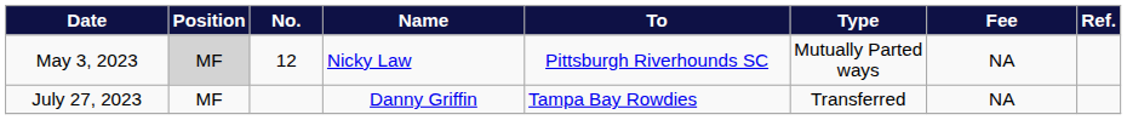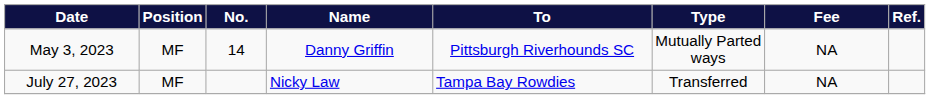 <table class="wikitable" style="text-align:center; font-size:90%; ">
 <tr>
 <th style="background:#0E1145; color:#FFFFFF; width:120px;">Date</th>
 <th style="background:#0E1145; color:#FFFFFF; width:50px;">Position</th>
 <th style="background:#0E1145; color:#FFFFFF; width:50px;">No.</th>
 <th style="background:#0E1145; color:#FFFFFF; width:150px;">Name</th>
 <th style="background:#0E1145; color:#FFFFFF; width:200px;">To</th>
 <th style="background:#0E1145; color:#FFFFFF; Width:100px;">Type</th>
 <th style="background:#0E1145; color:#FFFFFF; width:110px;">Fee</th>
 <th style="background:#0E1145; color:#FFFFFF; width:25px;">Ref.</th>
 </tr>
 <tr>
 <td>May 3, 2023</td>
-<td style="background: lightgrey;">MF</td>
-<td>12</td>
-<td align="left"> <a href='#'>Nicky Law</a></td>
+<td>MF</td>
+<td>14</td>
+<td><a href='#'>Danny Griffin</a></td>
 <td><a href='#'>Pittsburgh Riverhounds SC</a></td>
 <td>Mutually Parted ways</td>
 <td>NA</td>
 <td></td>
 </tr>
 <tr>
 <td>July 27, 2023</td>
 <td>MF</td>
 <td></td>
-<td><a href='#'>Danny Griffin</a></td>
+<td align="left"> <a href='#'>Nicky Law</a></td>
 <td align="left"> <a href='#'>Tampa Bay Rowdies</a></td>
 <td>Transferred</td>
 <td>NA</td>
 <td></td>
 </tr>
 <tr>
 </tr>
 </table>
